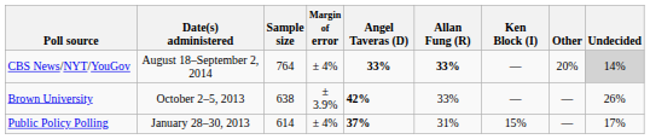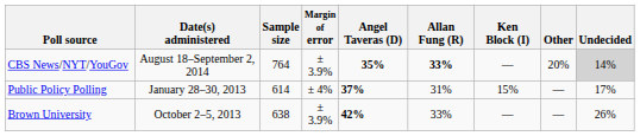 <table class="wikitable">
 <tr valign= bottom>
 <th style="width:185px;">Poll source</th>
 <th style="width:190px;">Date(s)<br>administered</th>
 <th class=small>Sample<br>size</th>
 <th><small>Margin of</small><br>error</th>
 <th style="width:100px;">Angel<br>Taveras (D)</th>
 <th style="width:100px;">Allan<br>Fung (R)</th>
 <th style="width:100px;">Ken<br>Block (I)</th>
 <th style="width:40px;">Other</th>
 <th style="width:40px;">Undecided</th>
 </tr>
 <tr>
 <td><a href='#'>CBS News</a>/<a href='#'>NYT</a>/<a href='#'>YouGov</a></td>
 <td align=center>August 18–September 2, 2014</td>
 <td align=center>764</td>
-<td align=center>± 4%</td>
-<td align=center><strong>33%</strong></td>
+<td align=center>± 3.9%</td>
+<td align=center><strong>35%</strong></td>
 <td align=center><strong>33%</strong></td>
 <td align=center>—</td>
 <td align=center>20%</td>
 <td align=center style="background: lightgrey;">14%</td>
+</tr>
+<tr>
+<td><a href='#'>Public Policy Polling</a></td>
+<td align=center>January 28–30, 2013</td>
+<td align=center>614</td>
+<td align=center>± 4%</td>
+<td><strong>37%</strong></td>
+<td align=center>31%</td>
+<td align=center>15%</td>
+<td align=center>—</td>
+<td align=center>17%</td>
 </tr>
 <tr>
 <td><a href='#'>Brown University</a></td>
 <td align=center>October 2–5, 2013</td>
 <td align=center>638</td>
 <td align=center>± 3.9%</td>
 <td><strong>42%</strong></td>
 <td align=center>33%</td>
 <td align=center>—</td>
 <td align=center>—</td>
 <td align=center>26%</td>
 </tr>
-<tr>
-<td><a href='#'>Public Policy Polling</a></td>
-<td align=center>January 28–30, 2013</td>
-<td align=center>614</td>
-<td align=center>± 4%</td>
-<td><strong>37%</strong></td>
-<td align=center>31%</td>
-<td align=center>15%</td>
-<td align=center>—</td>
-<td align=center>17%</td>
-</tr>
 </table>
